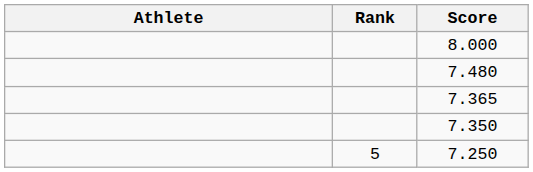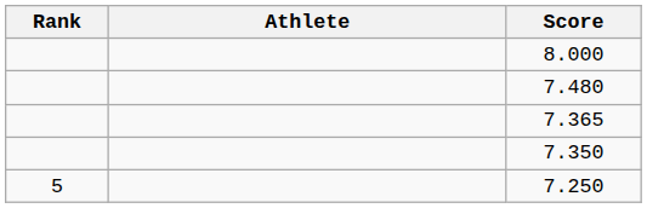 <table class=wikitable style="text-align:center">
 <tr>
+<th width=60>Rank</th>
 <th width=250>Athlete</th>
-<th width=60>Rank</th>
 <th width=80>Score</th>
 </tr>
 <tr>
+<td></td>
 <td align=left></td>
-<td></td>
 <td>8.000</td>
 </tr>
 <tr>
+<td></td>
 <td align=left></td>
-<td></td>
 <td>7.480</td>
 </tr>
 <tr>
+<td></td>
 <td align=left></td>
-<td></td>
 <td>7.365</td>
 </tr>
 <tr>
+<td></td>
 <td align=left></td>
-<td></td>
 <td>7.350</td>
 </tr>
 <tr>
+<td>5</td>
 <td align=left></td>
-<td>5</td>
 <td>7.250</td>
 </tr>
 </table>
